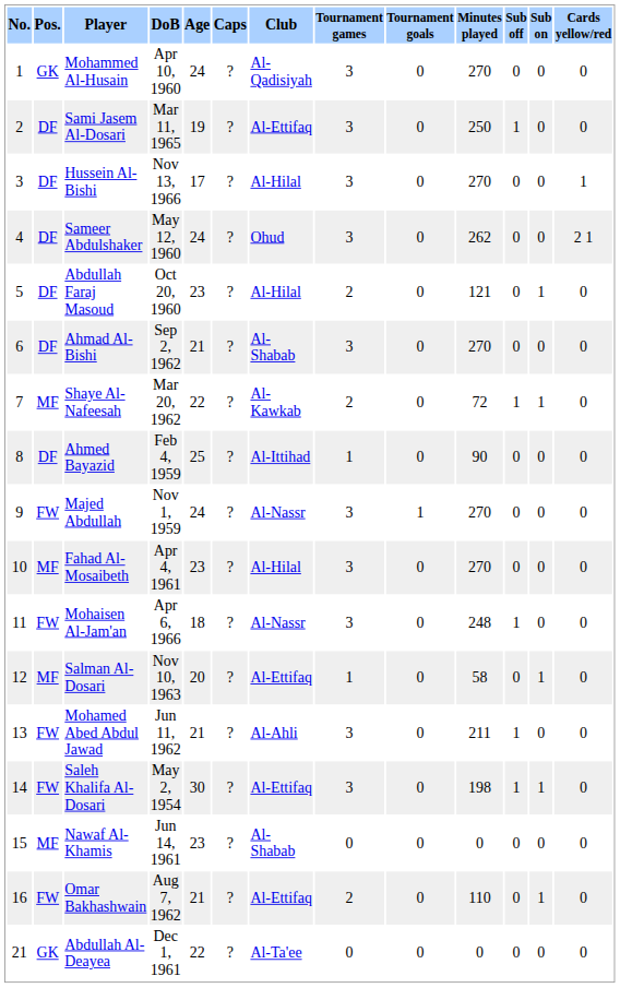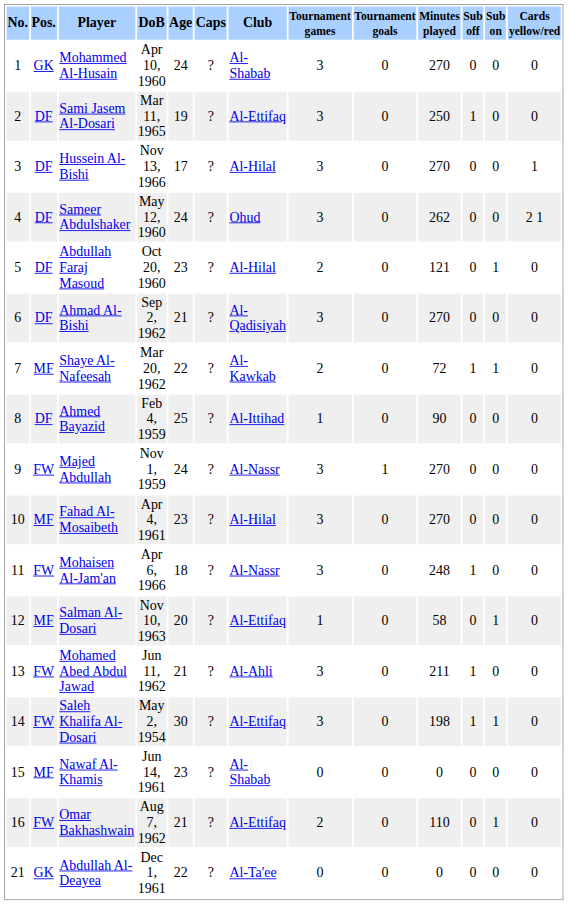 <table border="0" width="100%" style="border: 1px solid #999; background-color:#FFFFFF; text-align:center">
 <tr align="center" bgcolor="#AAD0FF">
 <th width=4%>No.</th>
 <th width=4%>Pos.</th>
 <th width=23%>Player</th>
 <th width=12%>DoB</th>
 <th width=4%>Age</th>
 <th width=4%>Caps</th>
 <th width=21%>Club</th>
 <th width=6%><small>Tournament<br>games</small></th>
 <th width=6%><small>Tournament<br>goals</small></th>
 <th width=4%><small>Minutes<br>played</small></th>
 <th width=4%><small>Sub off</small></th>
 <th width=4%><small>Sub on</small></th>
 <th width=4%><small>Cards<br>yellow/red</small></th>
 </tr>
 <tr>
 <td>1</td>
 <td><a href='#'>GK</a></td>
 <td align="left"><a href='#'>Mohammed Al-Husain</a></td>
 <td>Apr 10, 1960</td>
 <td>24</td>
 <td>?</td>
-<td align="left"> <a href='#'>Al-Qadisiyah</a></td>
+<td align="left"> <a href='#'>Al-Shabab</a></td>
 <td>3</td>
 <td>0</td>
 <td>270</td>
 <td>0</td>
 <td>0</td>
 <td>0</td>
 </tr>
 <tr bgcolor="#EFEFEF">
 <td>2</td>
 <td><a href='#'>DF</a></td>
 <td align="left"><a href='#'>Sami Jasem Al-Dosari</a></td>
 <td>Mar 11, 1965</td>
 <td>19</td>
 <td>?</td>
 <td align="left"> <a href='#'>Al-Ettifaq</a></td>
 <td>3</td>
 <td>0</td>
 <td>250</td>
 <td>1</td>
 <td>0</td>
 <td>0</td>
 </tr>
 <tr>
 <td>3</td>
 <td><a href='#'>DF</a></td>
 <td align="left"><a href='#'>Hussein Al-Bishi</a></td>
 <td>Nov 13, 1966</td>
 <td>17</td>
 <td>?</td>
 <td align="left"> <a href='#'>Al-Hilal</a></td>
 <td>3</td>
 <td>0</td>
 <td>270</td>
 <td>0</td>
 <td>0</td>
 <td>1</td>
 </tr>
 <tr bgcolor="#EFEFEF">
 <td>4</td>
 <td><a href='#'>DF</a></td>
 <td align="left"><a href='#'>Sameer Abdulshaker</a></td>
 <td>May 12, 1960</td>
 <td>24</td>
 <td>?</td>
 <td align="left"> <a href='#'>Ohud</a></td>
 <td>3</td>
 <td>0</td>
 <td>262</td>
 <td>0</td>
 <td>0</td>
 <td>2 1</td>
 </tr>
 <tr>
 <td>5</td>
 <td><a href='#'>DF</a></td>
 <td align="left"><a href='#'>Abdullah Faraj Masoud</a></td>
 <td>Oct 20, 1960</td>
 <td>23</td>
 <td>?</td>
 <td align="left"> <a href='#'>Al-Hilal</a></td>
 <td>2</td>
 <td>0</td>
 <td>121</td>
 <td>0</td>
 <td>1</td>
 <td>0</td>
 </tr>
 <tr bgcolor="#EFEFEF">
 <td>6</td>
 <td><a href='#'>DF</a></td>
 <td align="left"><a href='#'>Ahmad Al-Bishi</a></td>
 <td>Sep 2, 1962</td>
 <td>21</td>
 <td>?</td>
-<td align="left"> <a href='#'>Al-Shabab</a></td>
+<td align="left"> <a href='#'>Al-Qadisiyah</a></td>
 <td>3</td>
 <td>0</td>
 <td>270</td>
 <td>0</td>
 <td>0</td>
 <td>0</td>
 </tr>
 <tr>
 <td>7</td>
 <td><a href='#'>MF</a></td>
 <td align="left"><a href='#'>Shaye Al-Nafeesah</a></td>
 <td>Mar 20, 1962</td>
 <td>22</td>
 <td>?</td>
 <td align="left"> <a href='#'>Al-Kawkab</a></td>
 <td>2</td>
 <td>0</td>
 <td>72</td>
 <td>1</td>
 <td>1</td>
 <td>0</td>
 </tr>
 <tr bgcolor="#EFEFEF">
 <td>8</td>
 <td><a href='#'>DF</a></td>
 <td align="left"><a href='#'>Ahmed Bayazid</a></td>
 <td>Feb 4, 1959</td>
 <td>25</td>
 <td>?</td>
 <td align="left"> <a href='#'>Al-Ittihad</a></td>
 <td>1</td>
 <td>0</td>
 <td>90</td>
 <td>0</td>
 <td>0</td>
 <td>0</td>
 </tr>
 <tr>
 <td>9</td>
 <td><a href='#'>FW</a></td>
 <td align="left"><a href='#'>Majed Abdullah</a></td>
 <td>Nov 1, 1959</td>
 <td>24</td>
 <td>?</td>
 <td align="left"> <a href='#'>Al-Nassr</a></td>
 <td>3</td>
 <td>1</td>
 <td>270</td>
 <td>0</td>
 <td>0</td>
 <td>0</td>
 </tr>
 <tr bgcolor="#EFEFEF">
 <td>10</td>
 <td><a href='#'>MF</a></td>
 <td align="left"><a href='#'>Fahad Al-Mosaibeth</a></td>
 <td>Apr 4, 1961</td>
 <td>23</td>
 <td>?</td>
 <td align="left"> <a href='#'>Al-Hilal</a></td>
 <td>3</td>
 <td>0</td>
 <td>270</td>
 <td>0</td>
 <td>0</td>
 <td>0</td>
 </tr>
 <tr>
 <td>11</td>
 <td><a href='#'>FW</a></td>
 <td align="left"><a href='#'>Mohaisen Al-Jam'an</a></td>
 <td>Apr 6, 1966</td>
 <td>18</td>
 <td>?</td>
 <td align="left"> <a href='#'>Al-Nassr</a></td>
 <td>3</td>
 <td>0</td>
 <td>248</td>
 <td>1</td>
 <td>0</td>
 <td>0</td>
 </tr>
 <tr bgcolor="#EFEFEF">
 <td>12</td>
 <td><a href='#'>MF</a></td>
 <td align="left"><a href='#'>Salman Al-Dosari</a></td>
 <td>Nov 10, 1963</td>
 <td>20</td>
 <td>?</td>
 <td align="left"> <a href='#'>Al-Ettifaq</a></td>
 <td>1</td>
 <td>0</td>
 <td>58</td>
 <td>0</td>
 <td>1</td>
 <td>0</td>
 </tr>
 <tr>
 <td>13</td>
 <td><a href='#'>FW</a></td>
 <td align="left"><a href='#'>Mohamed Abed Abdul Jawad</a></td>
 <td>Jun 11, 1962</td>
 <td>21</td>
 <td>?</td>
 <td align="left"> <a href='#'>Al-Ahli</a></td>
 <td>3</td>
 <td>0</td>
 <td>211</td>
 <td>1</td>
 <td>0</td>
 <td>0</td>
 </tr>
 <tr bgcolor="#EFEFEF">
 <td>14</td>
 <td><a href='#'>FW</a></td>
 <td align="left"><a href='#'>Saleh Khalifa Al-Dosari</a></td>
 <td>May 2, 1954</td>
 <td>30</td>
 <td>?</td>
 <td align="left"> <a href='#'>Al-Ettifaq</a></td>
 <td>3</td>
 <td>0</td>
 <td>198</td>
 <td>1</td>
 <td>1</td>
 <td>0</td>
 </tr>
 <tr>
 <td>15</td>
 <td><a href='#'>MF</a></td>
 <td align="left"><a href='#'>Nawaf Al-Khamis</a></td>
 <td>Jun 14, 1961</td>
 <td>23</td>
 <td>?</td>
 <td align="left"> <a href='#'>Al-Shabab</a></td>
 <td>0</td>
 <td>0</td>
 <td>0</td>
 <td>0</td>
 <td>0</td>
 <td>0</td>
 </tr>
 <tr bgcolor="#EFEFEF">
 <td>16</td>
 <td><a href='#'>FW</a></td>
 <td align="left"><a href='#'>Omar Bakhashwain</a></td>
 <td>Aug 7, 1962</td>
 <td>21</td>
 <td>?</td>
 <td align="left"> <a href='#'>Al-Ettifaq</a></td>
 <td>2</td>
 <td>0</td>
 <td>110</td>
 <td>0</td>
 <td>1</td>
 <td>0</td>
 </tr>
 <tr>
 <td>21</td>
 <td><a href='#'>GK</a></td>
 <td align="left"><a href='#'>Abdullah Al-Deayea</a></td>
 <td>Dec 1, 1961</td>
 <td>22</td>
 <td>?</td>
 <td align="left"> <a href='#'>Al-Ta'ee</a></td>
 <td>0</td>
 <td>0</td>
 <td>0</td>
 <td>0</td>
 <td>0</td>
 <td>0</td>
 </tr>
 </table>
